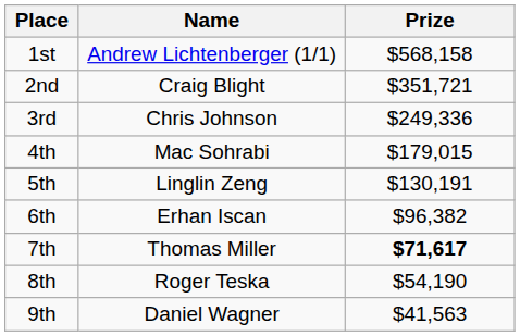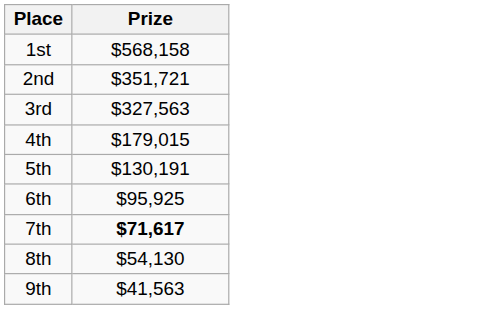 <table class="wikitable">
 <tr>
 <th width="50">Place</th>
-<th width="200">Name</th>
 <th width="125">Prize</th>
 </tr>
 <tr>
 <td align = "center">1st</td>
-<td align = "center"><a href='#'>Andrew Lichtenberger</a> (1/1)</td>
 <td align = "center">$568,158</td>
 </tr>
 <tr>
 <td align = "center">2nd</td>
-<td align = "center">Craig Blight</td>
 <td align = "center">$351,721</td>
 </tr>
 <tr>
 <td align = "center">3rd</td>
-<td align = "center">Chris Johnson</td>
-<td align = "center">$249,336</td>
+<td align = "center">$327,563</td>
 </tr>
 <tr>
 <td align = "center">4th</td>
-<td align = "center">Mac Sohrabi</td>
 <td align = "center">$179,015</td>
 </tr>
 <tr>
 <td align = "center">5th</td>
-<td align = "center">Linglin Zeng</td>
 <td align = "center">$130,191</td>
 </tr>
 <tr>
 <td align = "center">6th</td>
-<td align = "center">Erhan Iscan</td>
-<td align = "center">$96,382</td>
+<td align = "center">$95,925</td>
 </tr>
 <tr>
 <td align = "center">7th</td>
-<td align = "center">Thomas Miller</td>
 <td align = "center"><strong>$71,617</strong></td>
 </tr>
 <tr>
 <td align = "center">8th</td>
-<td align = "center">Roger Teska</td>
-<td align = "center">$54,190</td>
+<td align = "center">$54,130</td>
 </tr>
 <tr>
 <td align = "center">9th</td>
-<td align = "center">Daniel Wagner</td>
 <td align = "center">$41,563</td>
 </tr>
 </table>
